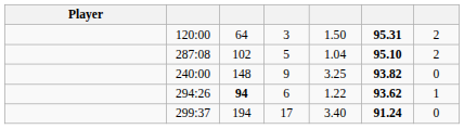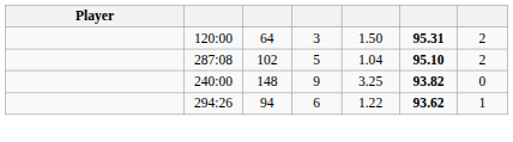 <table class="wikitable sortable" style="text-align:center;">
 <tr>
 <th width="200px">Player</th>
 <th width="60px"></th>
 <th width="50px"></th>
 <th width="50px"></th>
 <th width="60px"></th>
 <th width="60px"></th>
 <th width="50px"></th>
 </tr>
 <tr>
 <td align="left"> </td>
 <td>120:00</td>
 <td>64</td>
 <td>3</td>
 <td>1.50</td>
 <td><strong>95.31</strong></td>
 <td>2</td>
 </tr>
 <tr>
 <td align="left"> </td>
 <td>287:08</td>
 <td>102</td>
 <td>5</td>
 <td>1.04</td>
 <td><strong>95.10</strong></td>
 <td>2</td>
 </tr>
 <tr>
 <td align="left"> </td>
 <td>240:00</td>
 <td>148</td>
 <td>9</td>
 <td>3.25</td>
 <td><strong>93.82</strong></td>
 <td>0</td>
 </tr>
 <tr>
 <td align="left"> </td>
 <td>294:26</td>
-<td><strong>94</strong></td>
+<td>94</td>
 <td>6</td>
 <td>1.22</td>
 <td><strong>93.62</strong></td>
 <td>1</td>
 </tr>
-<tr>
-<td align="left"> </td>
-<td>299:37</td>
-<td>194</td>
-<td>17</td>
-<td>3.40</td>
-<td><strong>91.24</strong></td>
-<td>0</td>
-</tr>
 </table>
